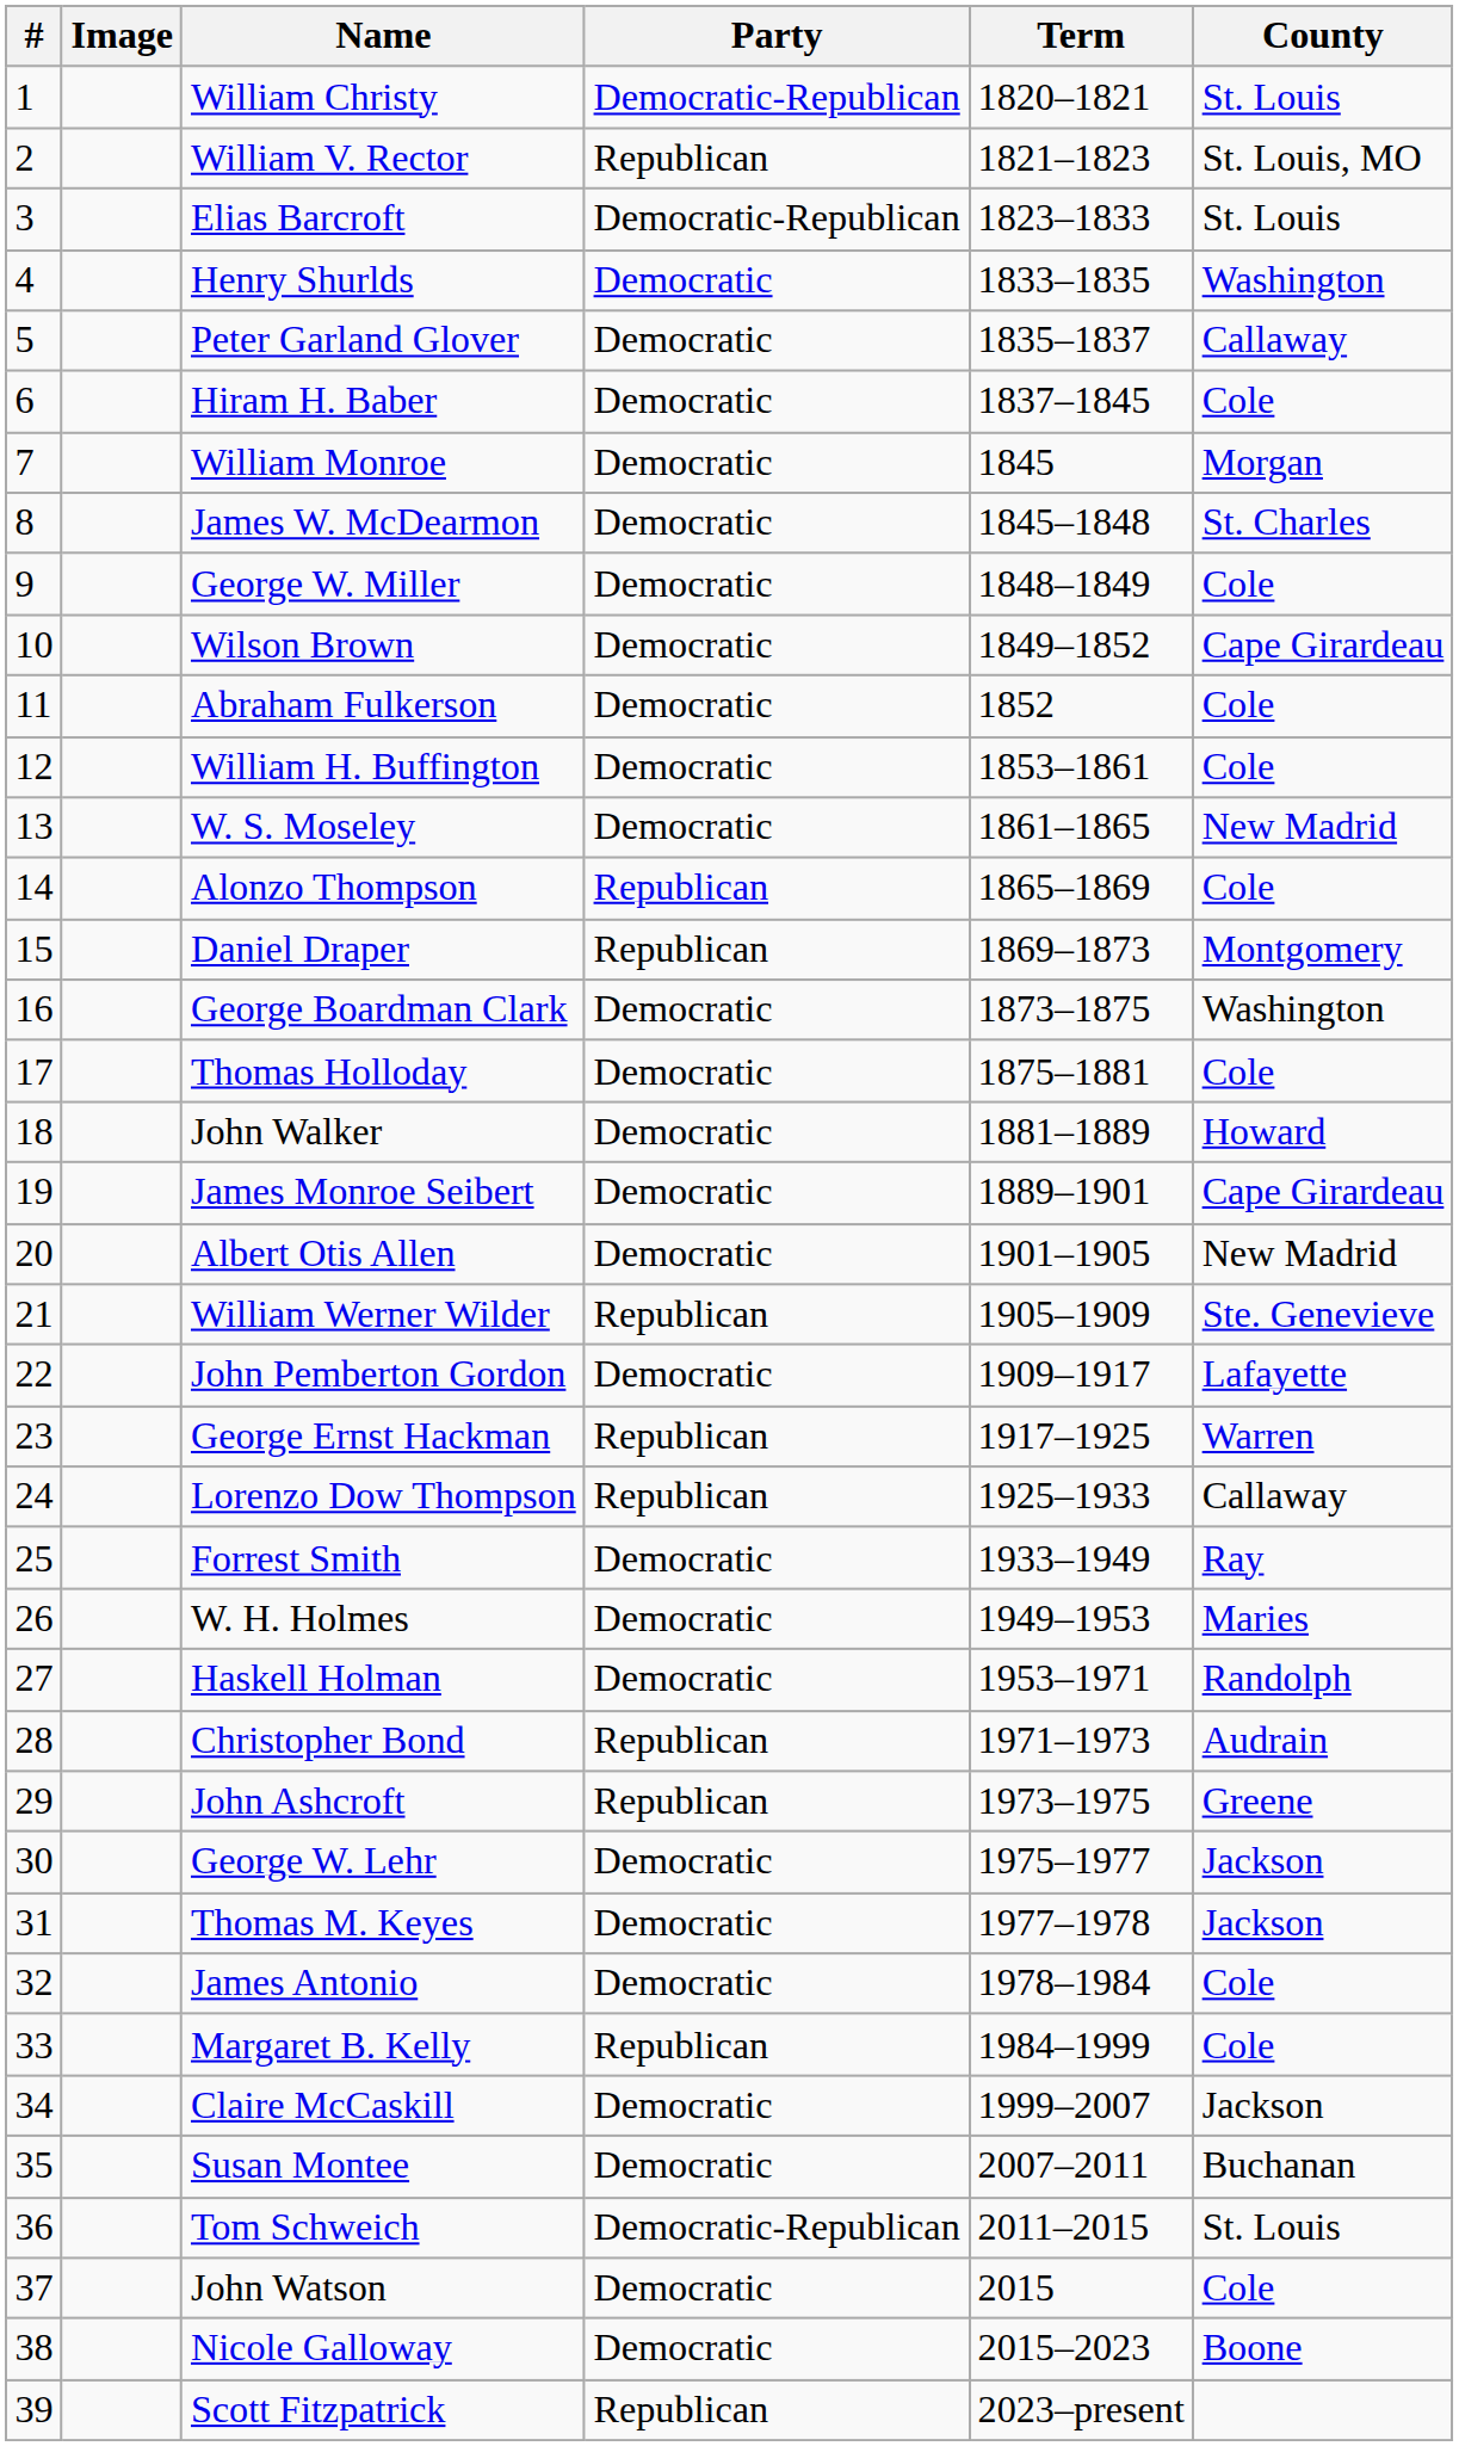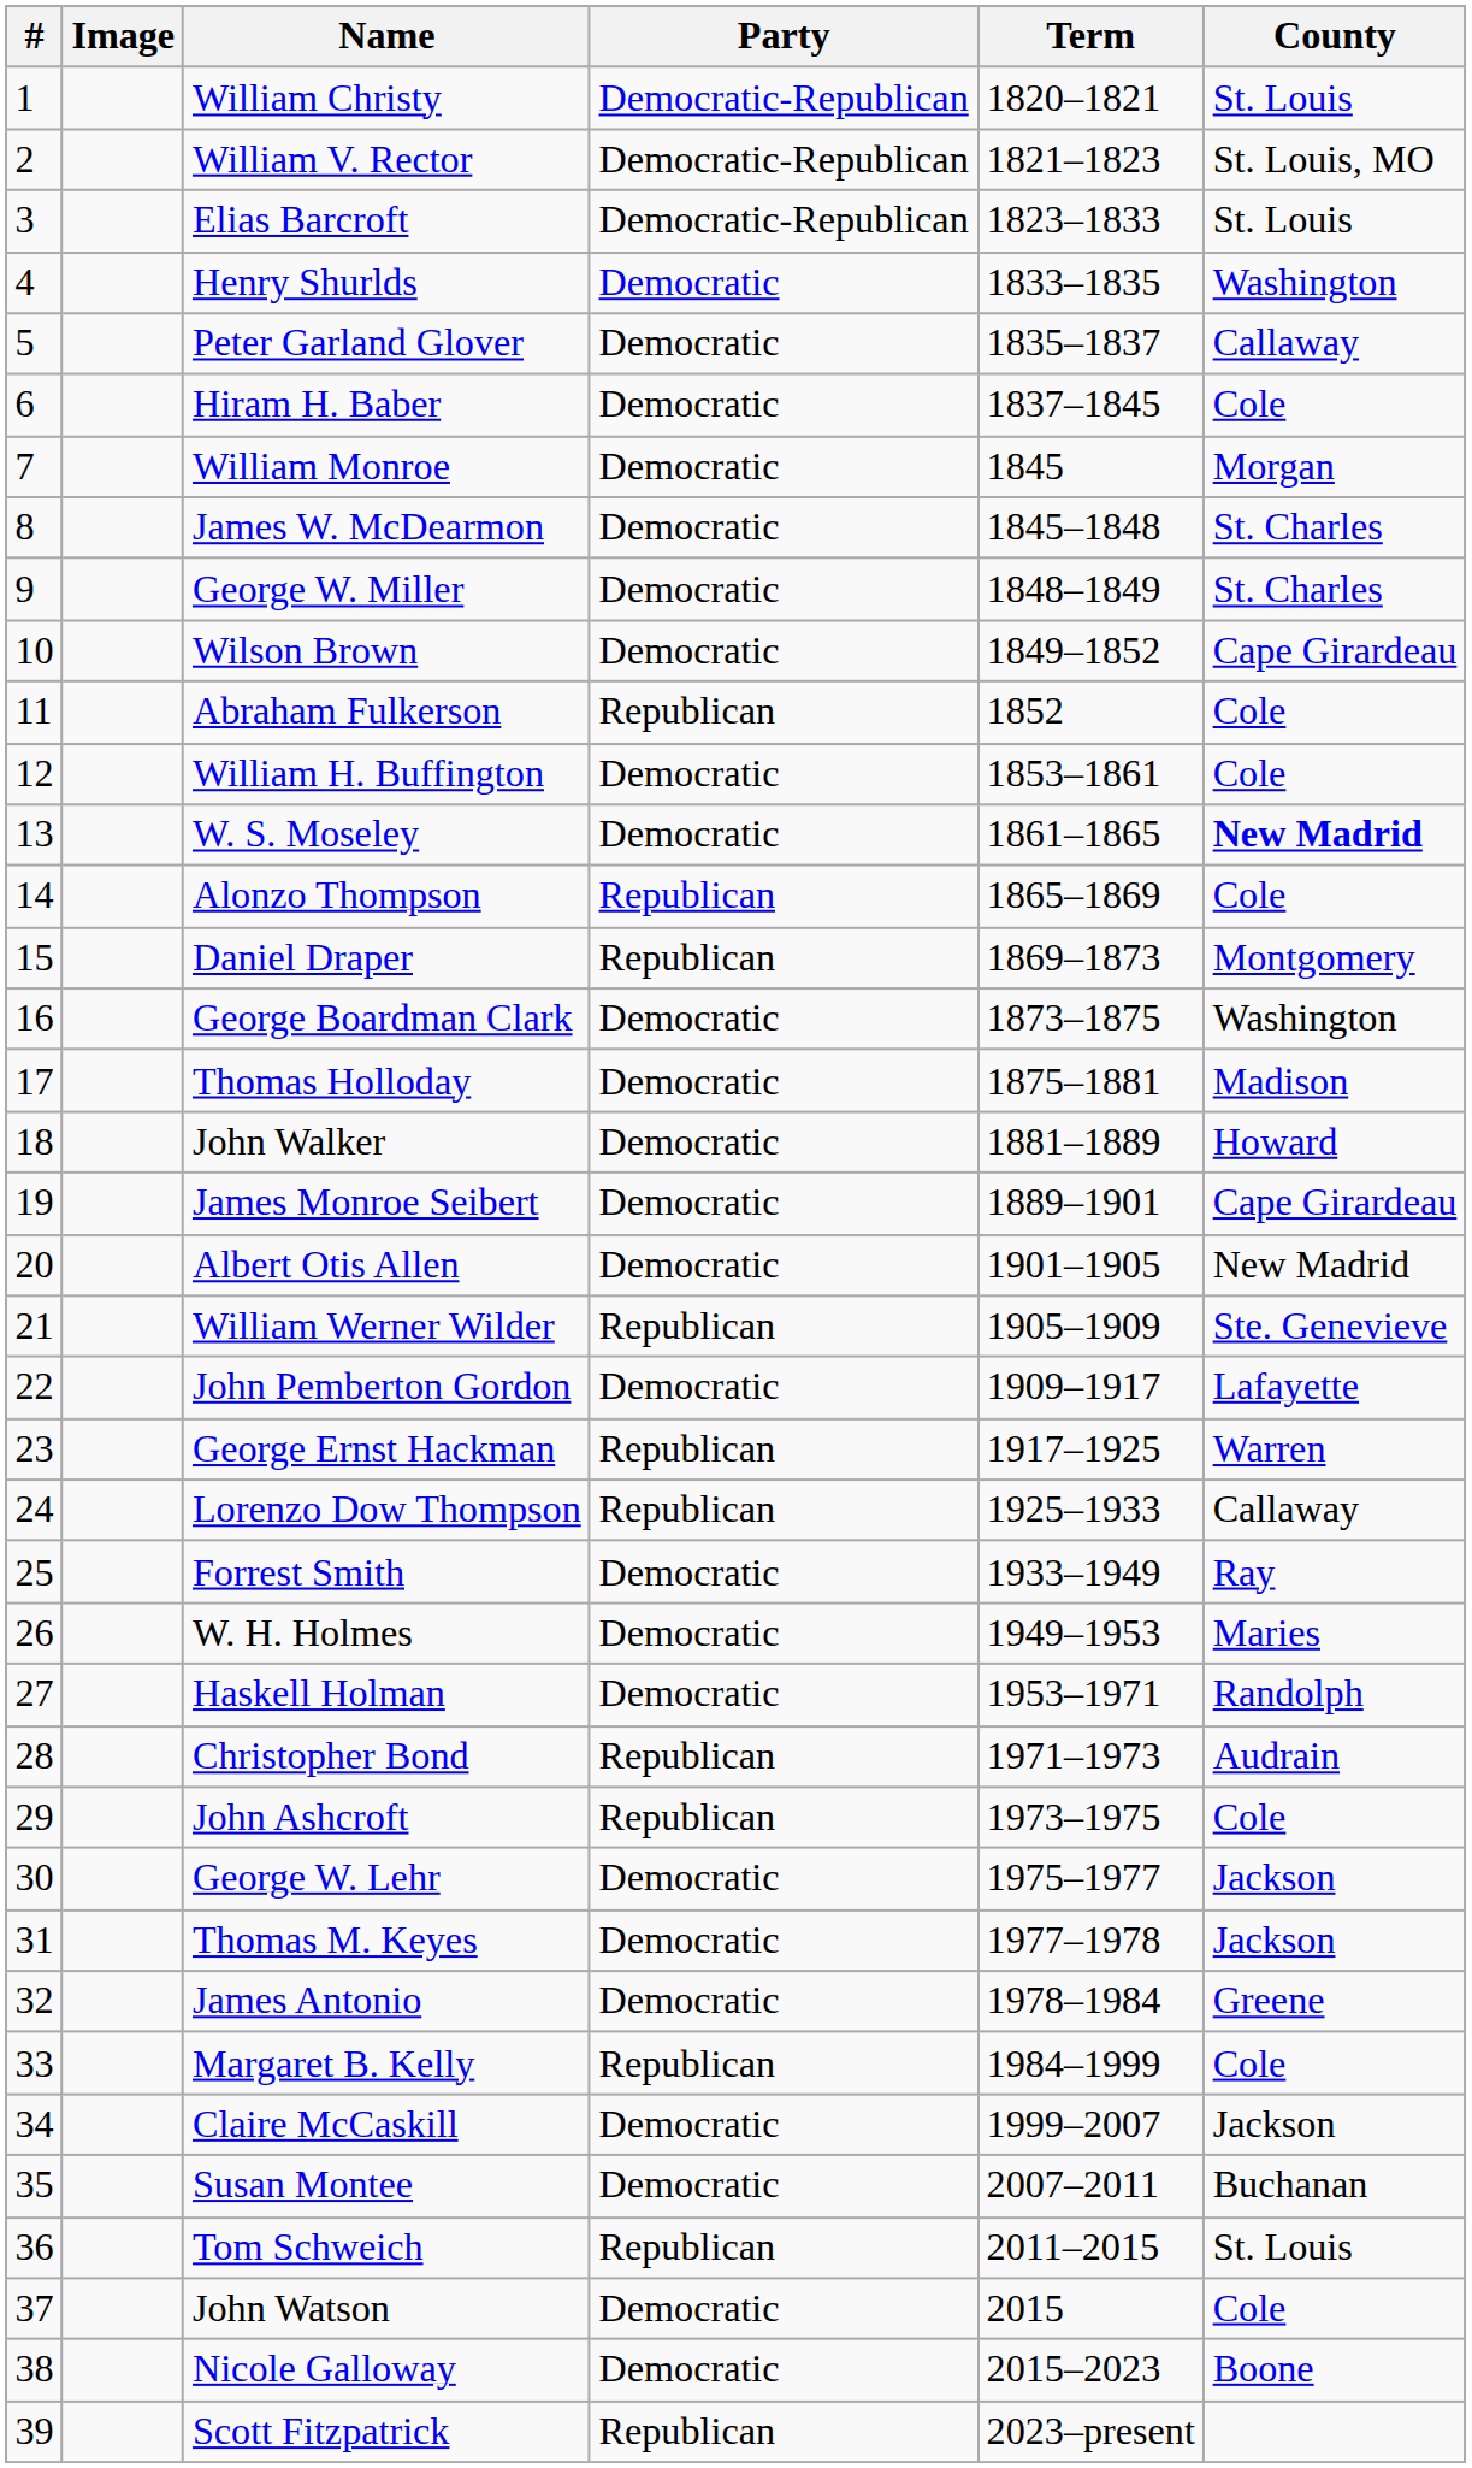 <table class=wikitable>
 <tr>
 <th>#</th>
 <th>Image</th>
 <th>Name</th>
 <th>Party</th>
 <th>Term</th>
 <th>County</th>
 </tr>
 <tr>
 <td>1</td>
 <td></td>
 <td><a href='#'>William Christy</a></td>
 <td><a href='#'>Democratic-Republican</a></td>
 <td>1820–1821</td>
 <td><a href='#'>St. Louis</a></td>
 </tr>
 <tr>
 <td>2</td>
 <td></td>
 <td><a href='#'>William V. Rector</a></td>
-<td>Republican</td>
+<td>Democratic-Republican</td>
 <td>1821–1823</td>
 <td>St. Louis, MO</td>
 </tr>
 <tr>
 <td>3</td>
 <td></td>
 <td><a href='#'>Elias Barcroft</a></td>
 <td>Democratic-Republican</td>
 <td>1823–1833</td>
 <td>St. Louis</td>
 </tr>
 <tr>
 <td>4</td>
 <td></td>
 <td><a href='#'>Henry Shurlds</a></td>
 <td><a href='#'>Democratic</a></td>
 <td>1833–1835</td>
 <td><a href='#'>Washington</a></td>
 </tr>
 <tr>
 <td>5</td>
 <td></td>
 <td><a href='#'>Peter Garland Glover</a></td>
 <td>Democratic</td>
 <td>1835–1837</td>
 <td><a href='#'>Callaway</a></td>
 </tr>
 <tr>
 <td>6</td>
 <td></td>
 <td><a href='#'>Hiram H. Baber</a></td>
 <td>Democratic</td>
 <td>1837–1845</td>
 <td><a href='#'>Cole</a></td>
 </tr>
 <tr>
 <td>7</td>
 <td></td>
 <td><a href='#'>William Monroe</a></td>
 <td>Democratic</td>
 <td>1845</td>
 <td><a href='#'>Morgan</a></td>
 </tr>
 <tr>
 <td>8</td>
 <td></td>
 <td><a href='#'>James W. McDearmon</a></td>
 <td>Democratic</td>
 <td>1845–1848</td>
 <td><a href='#'>St. Charles</a></td>
 </tr>
 <tr>
 <td>9</td>
 <td></td>
 <td><a href='#'>George W. Miller</a></td>
 <td>Democratic</td>
 <td>1848–1849</td>
-<td><a href='#'>Cole</a></td>
+<td><a href='#'>St. Charles</a></td>
 </tr>
 <tr>
 <td>10</td>
 <td></td>
 <td><a href='#'>Wilson Brown</a></td>
 <td>Democratic</td>
 <td>1849–1852</td>
 <td><a href='#'>Cape Girardeau</a></td>
 </tr>
 <tr>
 <td>11</td>
 <td></td>
 <td><a href='#'>Abraham Fulkerson</a></td>
-<td>Democratic</td>
+<td>Republican</td>
 <td>1852</td>
 <td><a href='#'>Cole</a></td>
 </tr>
 <tr>
 <td>12</td>
 <td></td>
 <td><a href='#'>William H. Buffington</a></td>
 <td>Democratic</td>
 <td>1853–1861</td>
 <td><a href='#'>Cole</a></td>
 </tr>
 <tr>
 <td>13</td>
 <td></td>
 <td><a href='#'>W. S. Moseley</a></td>
 <td>Democratic</td>
 <td>1861–1865</td>
-<td><a href='#'>New Madrid</a></td>
+<td><strong><a href='#'>New Madrid</a></strong></td>
 </tr>
 <tr>
 <td>14</td>
 <td></td>
 <td><a href='#'>Alonzo Thompson</a></td>
 <td><a href='#'>Republican</a></td>
 <td>1865–1869</td>
 <td><a href='#'>Cole</a></td>
 </tr>
 <tr>
 <td>15</td>
 <td></td>
 <td><a href='#'>Daniel Draper</a></td>
 <td>Republican</td>
 <td>1869–1873</td>
 <td><a href='#'>Montgomery</a></td>
 </tr>
 <tr>
 <td>16</td>
 <td></td>
 <td><a href='#'>George Boardman Clark</a></td>
 <td>Democratic</td>
 <td>1873–1875</td>
 <td>Washington</td>
 </tr>
 <tr>
 <td>17</td>
 <td></td>
 <td><a href='#'>Thomas Holloday</a></td>
 <td>Democratic</td>
 <td>1875–1881</td>
-<td><a href='#'>Cole</a></td>
+<td><a href='#'>Madison</a></td>
 </tr>
 <tr>
 <td>18</td>
 <td></td>
 <td>John Walker</td>
 <td>Democratic</td>
 <td>1881–1889</td>
 <td><a href='#'>Howard</a></td>
 </tr>
 <tr>
 <td>19</td>
 <td></td>
 <td><a href='#'>James Monroe Seibert</a></td>
 <td>Democratic</td>
 <td>1889–1901</td>
 <td><a href='#'>Cape Girardeau</a></td>
 </tr>
 <tr>
 <td>20</td>
 <td></td>
 <td><a href='#'>Albert Otis Allen</a></td>
 <td>Democratic</td>
 <td>1901–1905</td>
 <td>New Madrid</td>
 </tr>
 <tr>
 <td>21</td>
 <td></td>
 <td><a href='#'>William Werner Wilder</a></td>
 <td>Republican</td>
 <td>1905–1909</td>
 <td><a href='#'>Ste. Genevieve</a></td>
 </tr>
 <tr>
 <td>22</td>
 <td></td>
 <td><a href='#'>John Pemberton Gordon</a></td>
 <td>Democratic</td>
 <td>1909–1917</td>
 <td><a href='#'>Lafayette</a></td>
 </tr>
 <tr>
 <td>23</td>
 <td></td>
 <td><a href='#'>George Ernst Hackman</a></td>
 <td>Republican</td>
 <td>1917–1925</td>
 <td><a href='#'>Warren</a></td>
 </tr>
 <tr>
 <td>24</td>
 <td></td>
 <td><a href='#'>Lorenzo Dow Thompson</a></td>
 <td>Republican</td>
 <td>1925–1933</td>
 <td>Callaway</td>
 </tr>
 <tr>
 <td>25</td>
 <td></td>
 <td><a href='#'>Forrest Smith</a></td>
 <td>Democratic</td>
 <td>1933–1949</td>
 <td><a href='#'>Ray</a></td>
 </tr>
 <tr>
 <td>26</td>
 <td></td>
 <td>W. H. Holmes</td>
 <td>Democratic</td>
 <td>1949–1953</td>
 <td><a href='#'>Maries</a></td>
 </tr>
 <tr>
 <td>27</td>
 <td></td>
 <td><a href='#'>Haskell Holman</a></td>
 <td>Democratic</td>
 <td>1953–1971</td>
 <td><a href='#'>Randolph</a></td>
 </tr>
 <tr>
 <td>28</td>
 <td></td>
 <td><a href='#'>Christopher Bond</a></td>
 <td>Republican</td>
 <td>1971–1973</td>
 <td><a href='#'>Audrain</a></td>
 </tr>
 <tr>
 <td>29</td>
 <td></td>
 <td><a href='#'>John Ashcroft</a></td>
 <td>Republican</td>
 <td>1973–1975</td>
-<td><a href='#'>Greene</a></td>
+<td><a href='#'>Cole</a></td>
 </tr>
 <tr>
 <td>30</td>
 <td></td>
 <td><a href='#'>George W. Lehr</a></td>
 <td>Democratic</td>
 <td>1975–1977</td>
 <td><a href='#'>Jackson</a></td>
 </tr>
 <tr>
 <td>31</td>
 <td></td>
 <td><a href='#'>Thomas M. Keyes</a></td>
 <td>Democratic</td>
 <td>1977–1978</td>
 <td><a href='#'>Jackson</a></td>
 </tr>
 <tr>
 <td>32</td>
 <td></td>
 <td><a href='#'>James Antonio</a></td>
 <td>Democratic</td>
 <td>1978–1984</td>
-<td><a href='#'>Cole</a></td>
+<td><a href='#'>Greene</a></td>
 </tr>
 <tr>
 <td>33</td>
 <td></td>
 <td><a href='#'>Margaret B. Kelly</a></td>
 <td>Republican</td>
 <td>1984–1999</td>
 <td><a href='#'>Cole</a></td>
 </tr>
 <tr>
 <td>34</td>
 <td></td>
 <td><a href='#'>Claire McCaskill</a></td>
 <td>Democratic</td>
 <td>1999–2007</td>
 <td>Jackson</td>
 </tr>
 <tr>
 <td>35</td>
 <td></td>
 <td><a href='#'>Susan Montee</a></td>
 <td>Democratic</td>
 <td>2007–2011</td>
 <td>Buchanan</td>
 </tr>
 <tr>
 <td>36</td>
 <td></td>
 <td><a href='#'>Tom Schweich</a></td>
-<td>Democratic-Republican</td>
+<td>Republican</td>
 <td>2011–2015</td>
 <td>St. Louis</td>
 </tr>
 <tr>
 <td>37</td>
 <td></td>
 <td>John Watson</td>
 <td>Democratic</td>
 <td>2015</td>
 <td><a href='#'>Cole</a></td>
 </tr>
 <tr>
 <td>38</td>
 <td></td>
 <td><a href='#'>Nicole Galloway</a></td>
 <td>Democratic</td>
 <td>2015–2023</td>
 <td><a href='#'>Boone</a></td>
 </tr>
 <tr>
 <td>39</td>
 <td></td>
 <td><a href='#'>Scott Fitzpatrick</a></td>
 <td>Republican</td>
 <td>2023–present</td>
 <td></td>
 </tr>
 </table>
